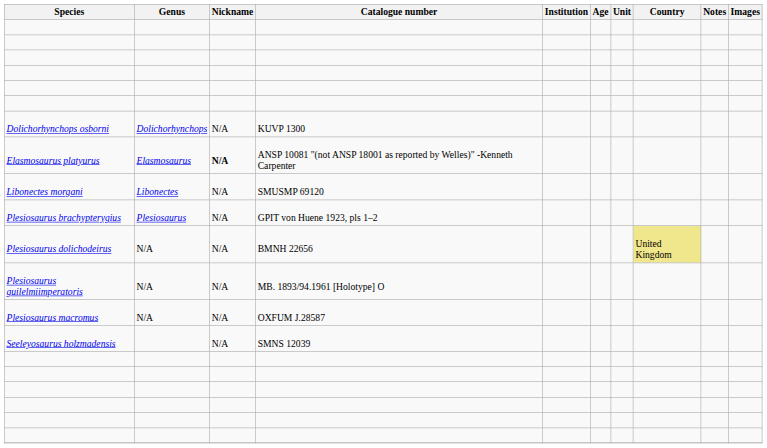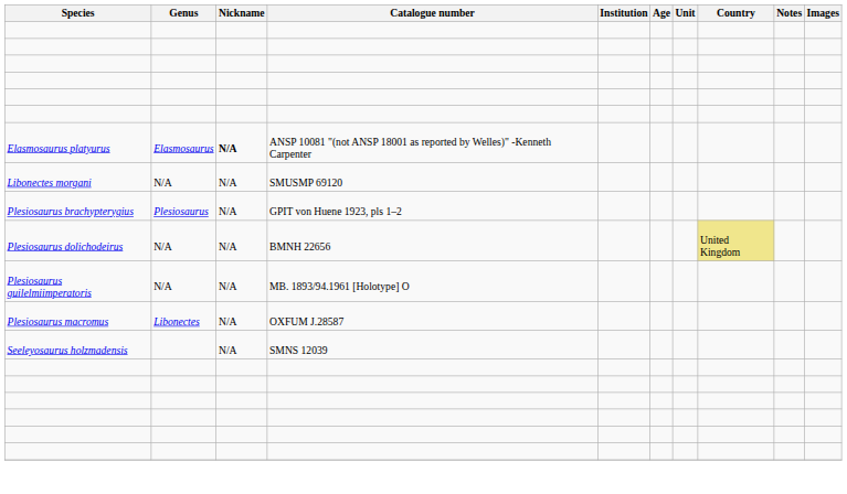 <table class="wikitable sortable" align="center" width="100%">
 <tr>
 <th>Species</th>
 <th>Genus</th>
 <th>Nickname</th>
 <th>Catalogue number</th>
 <th>Institution</th>
 <th>Age</th>
 <th>Unit</th>
 <th>Country</th>
 <th>Notes</th>
 <th>Images</th>
 </tr>
 <tr>
 <td></td>
 <td></td>
 <td></td>
 <td></td>
 <td></td>
 <td></td>
 <td></td>
 <td></td>
 <td></td>
 <td><br></td>
 </tr>
 <tr>
 <td></td>
 <td></td>
 <td></td>
 <td></td>
 <td></td>
 <td></td>
 <td></td>
 <td></td>
 <td></td>
 <td><br></td>
 </tr>
 <tr>
 <td></td>
 <td></td>
 <td></td>
 <td></td>
 <td></td>
 <td></td>
 <td></td>
 <td></td>
 <td></td>
 <td><br></td>
 </tr>
 <tr>
 <td></td>
 <td></td>
 <td></td>
 <td></td>
 <td></td>
 <td></td>
 <td></td>
 <td></td>
 <td></td>
 <td><br></td>
 </tr>
 <tr>
 <td></td>
 <td></td>
 <td></td>
 <td></td>
 <td></td>
 <td></td>
 <td></td>
 <td></td>
 <td></td>
 <td><br></td>
 </tr>
 <tr>
 <td></td>
 <td></td>
 <td></td>
 <td></td>
 <td></td>
 <td></td>
 <td></td>
 <td></td>
 <td></td>
 <td><br></td>
 </tr>
 <tr>
-<td><br><em><a href='#'>Dolichorhynchops osborni</a></em></td>
-<td><br><em><a href='#'>Dolichorhynchops</a></em></td>
-<td><br>N/A</td>
-<td><br>KUVP 1300</td>
-<td></td>
-<td></td>
-<td></td>
-<td></td>
-<td></td>
-<td><br></td>
-</tr>
-<tr>
 <td><br><em><a href='#'>Elasmosaurus platyurus</a></em></td>
 <td><br><em><a href='#'>Elasmosaurus</a></em></td>
 <td><strong><br>N/A</strong></td>
 <td><br>ANSP 10081 "(not ANSP 18001 as reported by Welles)" -Kenneth Carpenter</td>
 <td></td>
 <td></td>
 <td></td>
 <td></td>
 <td></td>
 <td><br></td>
 </tr>
 <tr>
 <td><br><em><a href='#'>Libonectes morgani</a></em></td>
-<td><br><em><a href='#'>Libonectes</a></em></td>
+<td><br>N/A</td>
 <td><br>N/A</td>
 <td><br>SMUSMP 69120</td>
 <td></td>
 <td></td>
 <td></td>
 <td></td>
 <td></td>
 <td><br></td>
 </tr>
 <tr>
 <td><br><em><a href='#'>Plesiosaurus brachypterygius</a></em></td>
 <td><br><em><a href='#'>Plesiosaurus</a></em></td>
 <td><br>N/A</td>
 <td><br>GPIT von Huene 1923, pls 1–2</td>
 <td></td>
 <td></td>
 <td></td>
 <td></td>
 <td></td>
 <td><br></td>
 </tr>
 <tr>
 <td><br><em><a href='#'>Plesiosaurus dolichodeirus</a></em></td>
 <td><br>N/A</td>
 <td><br>N/A</td>
 <td><br>BMNH 22656</td>
 <td></td>
 <td></td>
 <td></td>
 <td style="background: khaki;"><br>United Kingdom</td>
 <td></td>
 <td><br></td>
 </tr>
 <tr>
 <td><br><em><a href='#'>Plesiosaurus guilelmiimperatoris</a></em></td>
 <td><br>N/A</td>
 <td><br>N/A</td>
 <td><br>MB. 1893/94.1961 [Holotype] O</td>
 <td></td>
 <td></td>
 <td></td>
 <td></td>
 <td></td>
 <td><br></td>
 </tr>
 <tr>
 <td><br><em><a href='#'>Plesiosaurus macromus</a></em></td>
-<td><br>N/A</td>
+<td><br><em><a href='#'>Libonectes</a></em></td>
 <td><br>N/A</td>
 <td><br>OXFUM J.28587</td>
 <td></td>
 <td></td>
 <td></td>
 <td></td>
 <td></td>
 <td><br></td>
 </tr>
 <tr>
 <td><br><em><a href='#'>Seeleyosaurus holzmadensis</a></em></td>
 <td></td>
 <td><br>N/A</td>
 <td><br>SMNS 12039</td>
 <td></td>
 <td></td>
 <td></td>
 <td></td>
 <td></td>
 <td><br></td>
 </tr>
 <tr>
 <td></td>
 <td></td>
 <td></td>
 <td></td>
 <td></td>
 <td></td>
 <td></td>
 <td></td>
 <td></td>
 <td><br></td>
 </tr>
 <tr>
 <td></td>
 <td></td>
 <td></td>
 <td></td>
 <td></td>
 <td></td>
 <td></td>
 <td></td>
 <td></td>
 <td><br></td>
 </tr>
 <tr>
 <td></td>
 <td></td>
 <td></td>
 <td></td>
 <td></td>
 <td></td>
 <td></td>
 <td></td>
 <td></td>
 <td><br></td>
 </tr>
 <tr>
 <td></td>
 <td></td>
 <td></td>
 <td></td>
 <td></td>
 <td></td>
 <td></td>
 <td></td>
 <td></td>
 <td><br></td>
 </tr>
 <tr>
 <td></td>
 <td></td>
 <td></td>
 <td></td>
 <td></td>
 <td></td>
 <td></td>
 <td></td>
 <td></td>
 <td><br></td>
 </tr>
 <tr>
 <td></td>
 <td></td>
 <td></td>
 <td></td>
 <td></td>
 <td></td>
 <td></td>
 <td></td>
 <td></td>
 <td><br></td>
 </tr>
 <tr>
 </tr>
 </table>
